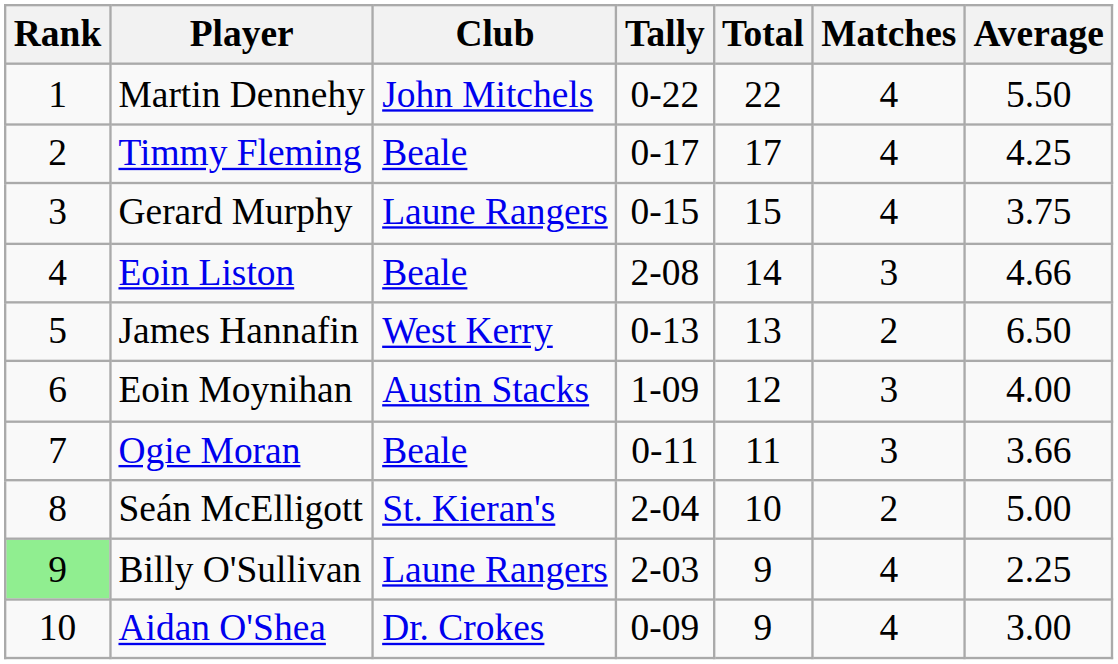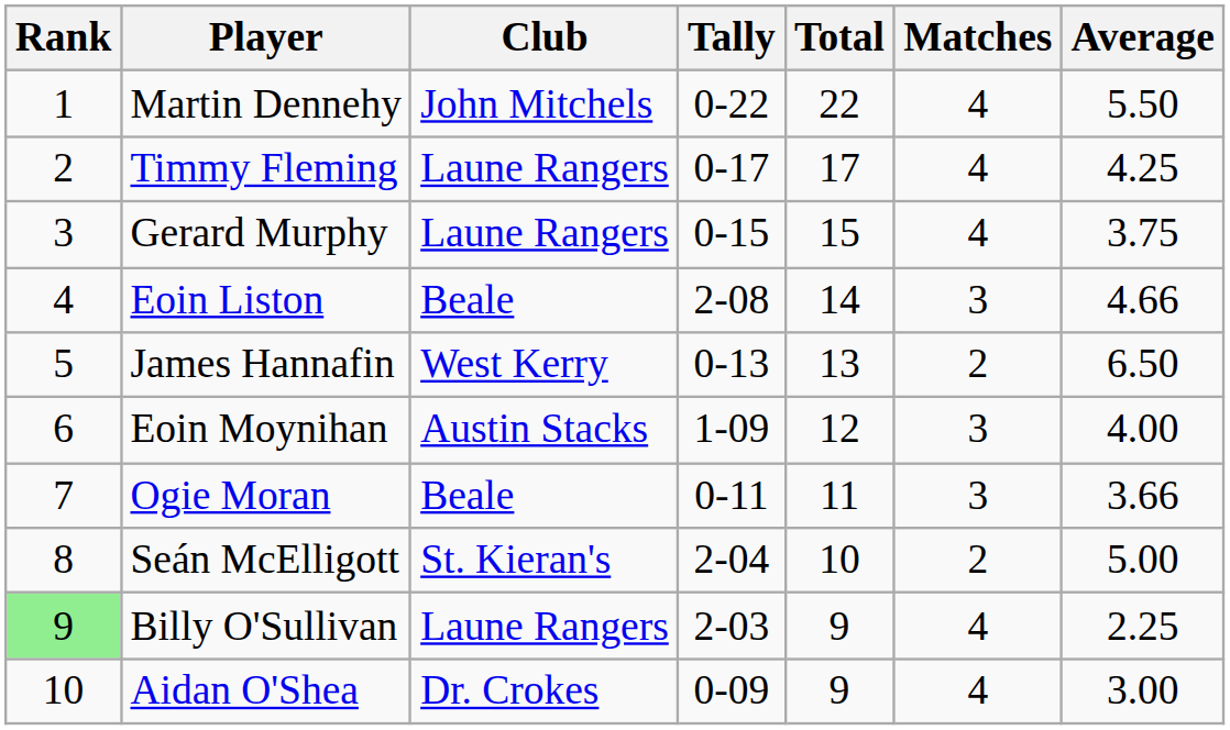 <table class="wikitable">
 <tr>
 <th>Rank</th>
 <th>Player</th>
 <th>Club</th>
 <th>Tally</th>
 <th>Total</th>
 <th>Matches</th>
 <th>Average</th>
 </tr>
 <tr>
 <td rowspan="1" style="text-align:center;">1</td>
 <td>Martin Dennehy</td>
 <td><a href='#'>John Mitchels</a></td>
 <td align=center>0-22</td>
 <td align=center>22</td>
 <td align=center>4</td>
 <td align=center>5.50</td>
 </tr>
 <tr>
 <td rowspan="1" style="text-align:center;">2</td>
 <td><a href='#'>Timmy Fleming</a></td>
-<td><a href='#'>Beale</a></td>
+<td><a href='#'>Laune Rangers</a></td>
 <td align=center>0-17</td>
 <td align=center>17</td>
 <td align=center>4</td>
 <td align=center>4.25</td>
 </tr>
 <tr>
 <td rowspan="1" style="text-align:center;">3</td>
 <td>Gerard Murphy</td>
 <td><a href='#'>Laune Rangers</a></td>
 <td align=center>0-15</td>
 <td align=center>15</td>
 <td align=center>4</td>
 <td align=center>3.75</td>
 </tr>
 <tr>
 <td rowspan="1" style="text-align:center;">4</td>
 <td><a href='#'>Eoin Liston</a></td>
 <td><a href='#'>Beale</a></td>
 <td align=center>2-08</td>
 <td align=center>14</td>
 <td align=center>3</td>
 <td align=center>4.66</td>
 </tr>
 <tr>
 <td rowspan="1" style="text-align:center;">5</td>
 <td>James Hannafin</td>
 <td><a href='#'>West Kerry</a></td>
 <td align=center>0-13</td>
 <td align=center>13</td>
 <td align=center>2</td>
 <td align=center>6.50</td>
 </tr>
 <tr>
 <td rowspan="1" style="text-align:center;">6</td>
 <td>Eoin Moynihan</td>
 <td><a href='#'>Austin Stacks</a></td>
 <td align=center>1-09</td>
 <td align=center>12</td>
 <td align=center>3</td>
 <td align=center>4.00</td>
 </tr>
 <tr>
 <td rowspan="1" style="text-align:center;">7</td>
 <td><a href='#'>Ogie Moran</a></td>
 <td><a href='#'>Beale</a></td>
 <td align=center>0-11</td>
 <td align=center>11</td>
 <td align=center>3</td>
 <td align=center>3.66</td>
 </tr>
 <tr>
 <td rowspan="1" style="text-align:center;">8</td>
 <td>Seán McElligott</td>
 <td><a href='#'>St. Kieran's</a></td>
 <td align=center>2-04</td>
 <td align=center>10</td>
 <td align=center>2</td>
 <td align=center>5.00</td>
 </tr>
 <tr>
 <td rowspan="1" style="background: lightgreen; text-align:center;">9</td>
 <td>Billy O'Sullivan</td>
 <td><a href='#'>Laune Rangers</a></td>
 <td align=center>2-03</td>
 <td align=center>9</td>
 <td align=center>4</td>
 <td align=center>2.25</td>
 </tr>
 <tr>
 <td rowspan="1" style="text-align:center;">10</td>
 <td><a href='#'>Aidan O'Shea</a></td>
 <td><a href='#'>Dr. Crokes</a></td>
 <td align=center>0-09</td>
 <td align=center>9</td>
 <td align=center>4</td>
 <td align=center>3.00</td>
 </tr>
 </table>
